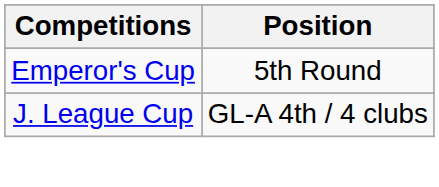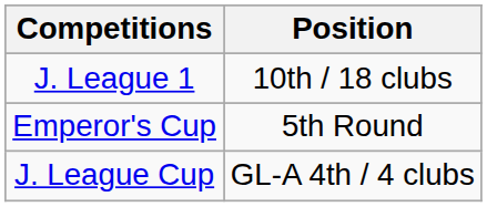 <table class="wikitable" style="text-align:center;">
 <tr>
 <th>Competitions</th>
 <th>Position</th>
+</tr>
+<tr>
+<td><a href='#'>J. League 1</a></td>
+<td>10th / 18 clubs</td>
 </tr>
 <tr>
 <td><a href='#'>Emperor's Cup</a></td>
 <td>5th Round</td>
 </tr>
 <tr>
 <td><a href='#'>J. League Cup</a></td>
 <td>GL-A 4th / 4 clubs</td>
 </tr>
 </table>
